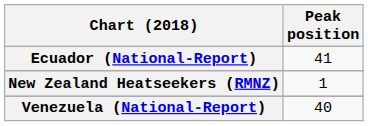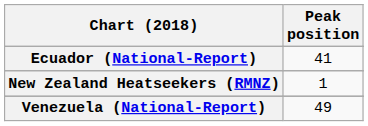 <table class="wikitable sortable plainrowheaders" style="text-align:center">
 <tr>
 <th scope="col">Chart (2018)</th>
 <th scope="col">Peak<br> position</th>
 </tr>
 <tr>
 </tr>
 <tr>
 <th scope="row">Ecuador (<a href='#'>National-Report</a>)</th>
 <td>41</td>
 </tr>
 <tr>
 </tr>
 <tr>
 </tr>
 <tr>
 <th scope="row">New Zealand Heatseekers (<a href='#'>RMNZ</a>)</th>
 <td>1</td>
 </tr>
 <tr>
 </tr>
 <tr>
 </tr>
 <tr>
 </tr>
 <tr>
 </tr>
 <tr>
 </tr>
 <tr>
 </tr>
 <tr>
 <th scope="row">Venezuela (<a href='#'>National-Report</a>)</th>
-<td>40</td>
+<td>49</td>
 </tr>
 </table>
